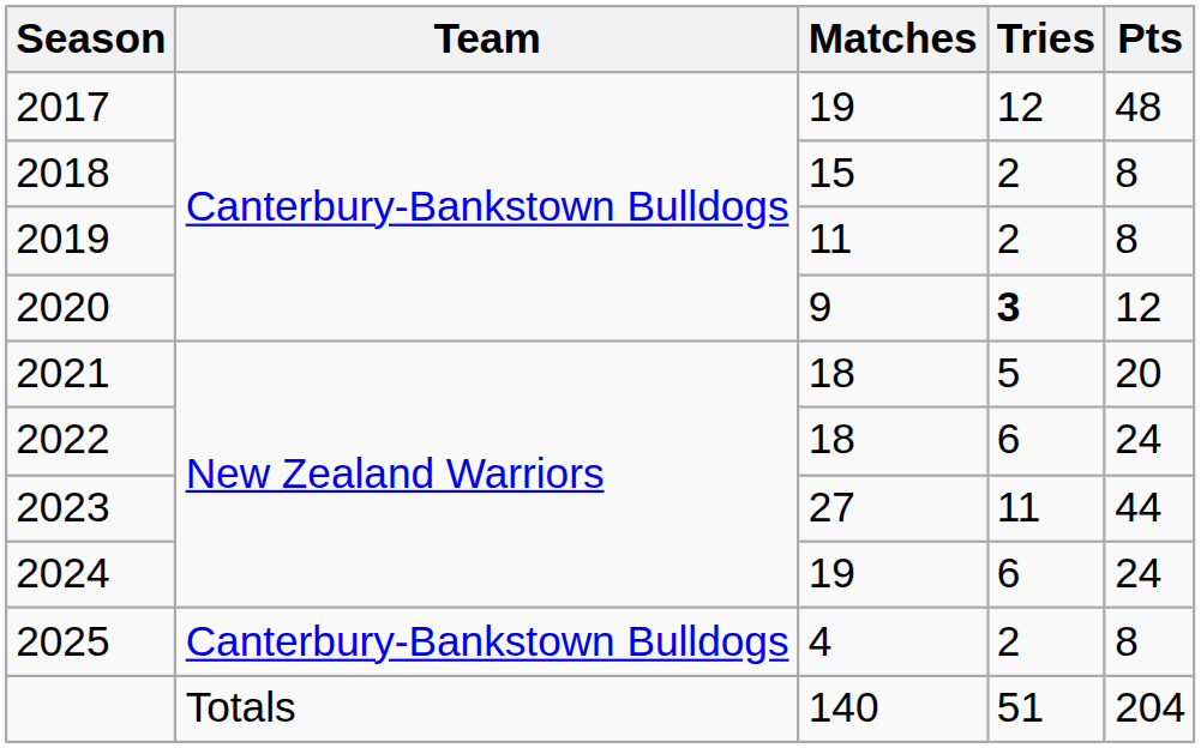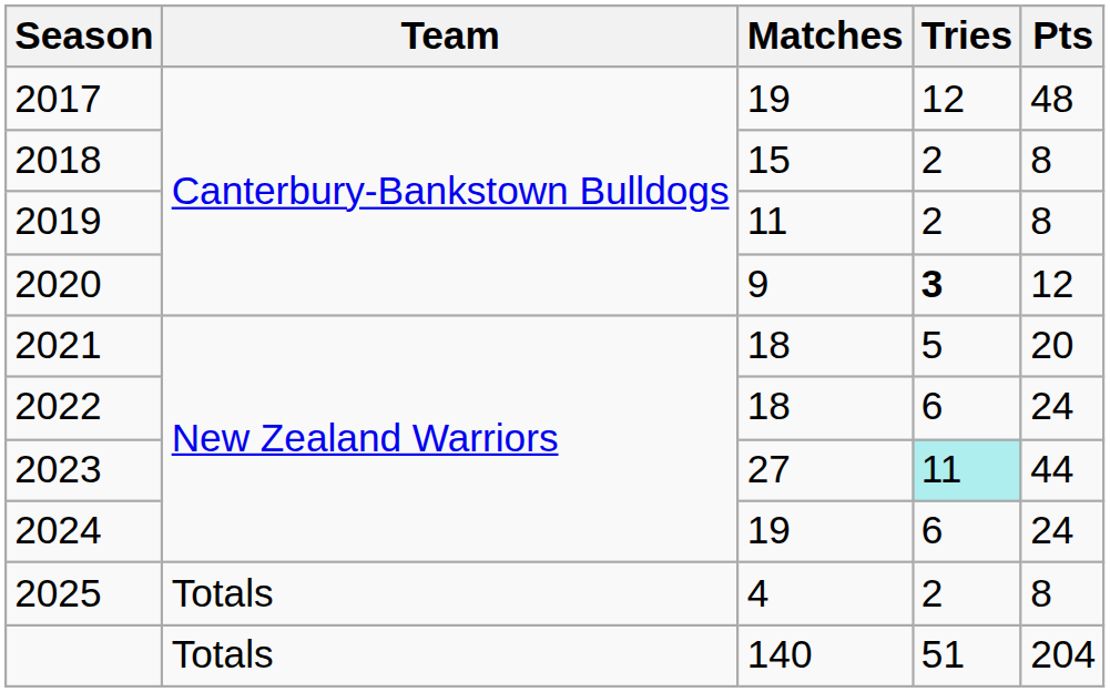 <table class="wikitable">
 <tr>
 <th>Season</th>
 <th>Team</th>
 <th>Matches</th>
 <th>Tries</th>
 <th>Pts</th>
 </tr>
 <tr>
 <td>2017</td>
 <td rowspan="4"> <a href='#'>Canterbury-Bankstown Bulldogs</a></td>
 <td>19</td>
 <td>12</td>
 <td>48</td>
 </tr>
 <tr>
 <td>2018</td>
 <td>15</td>
 <td>2</td>
 <td>8</td>
 </tr>
 <tr>
 <td>2019</td>
 <td>11</td>
 <td>2</td>
 <td>8</td>
 </tr>
 <tr>
 <td>2020</td>
 <td>9</td>
 <td><strong>3</strong></td>
 <td>12</td>
 </tr>
 <tr>
 <td>2021</td>
 <td rowspan="4"> <a href='#'>New Zealand Warriors</a></td>
 <td>18</td>
 <td>5</td>
 <td>20</td>
 </tr>
 <tr>
 <td>2022</td>
 <td>18</td>
 <td>6</td>
 <td>24</td>
 </tr>
 <tr>
 <td>2023</td>
 <td>27</td>
-<td>11</td>
+<td style="background: paleturquoise;">11</td>
 <td>44</td>
 </tr>
 <tr>
 <td>2024</td>
 <td>19</td>
 <td>6</td>
 <td>24</td>
 </tr>
 <tr>
 <td>2025</td>
-<td> <a href='#'>Canterbury-Bankstown Bulldogs</a></td>
+<td>Totals</td>
 <td>4</td>
 <td>2</td>
 <td>8</td>
 </tr>
 <tr>
 <td></td>
 <td>Totals</td>
 <td>140</td>
 <td>51</td>
 <td>204</td>
 </tr>
 </table>
